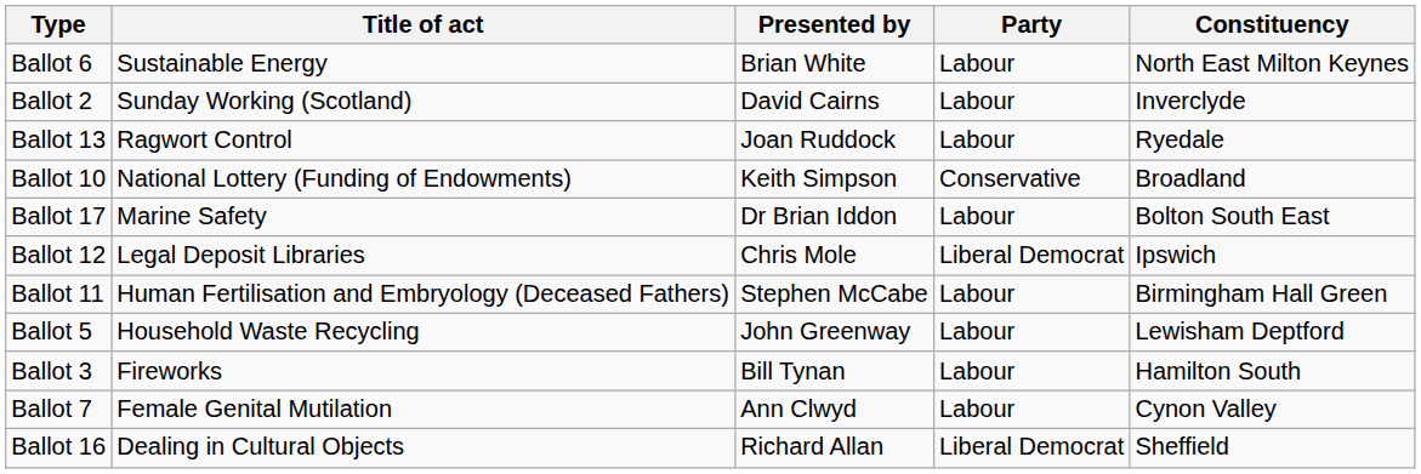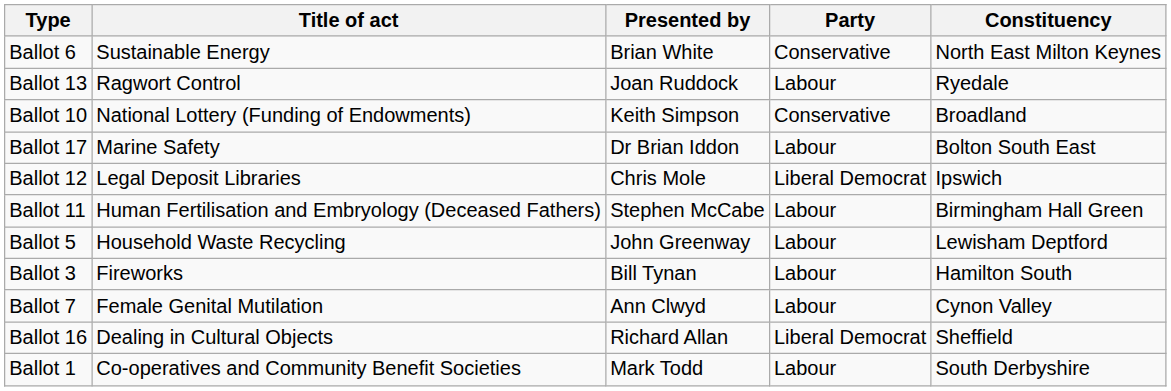 <table class="wikitable">
 <tr>
 <th>Type</th>
 <th>Title of act</th>
 <th>Presented by</th>
 <th>Party</th>
 <th>Constituency</th>
 </tr>
 <tr |->
 <td>Ballot 6</td>
 <td>Sustainable Energy</td>
 <td>Brian White</td>
-<td>Labour</td>
+<td>Conservative</td>
 <td>North East Milton Keynes</td>
-</tr>
-<tr>
-<td>Ballot 2</td>
-<td>Sunday Working (Scotland)</td>
-<td>David Cairns</td>
-<td>Labour</td>
-<td>Inverclyde</td>
 </tr>
 <tr>
 <td>Ballot 13</td>
 <td>Ragwort Control</td>
 <td>Joan Ruddock</td>
 <td>Labour</td>
 <td>Ryedale</td>
 </tr>
 <tr>
 <td>Ballot 10</td>
 <td>National Lottery (Funding of Endowments)</td>
 <td>Keith Simpson</td>
 <td>Conservative</td>
 <td>Broadland</td>
 </tr>
 <tr>
 <td>Ballot 17</td>
 <td>Marine Safety</td>
 <td>Dr Brian Iddon</td>
 <td>Labour</td>
 <td>Bolton South East</td>
 </tr>
 <tr>
 <td>Ballot 12</td>
 <td>Legal Deposit Libraries</td>
 <td>Chris Mole</td>
 <td>Liberal Democrat</td>
 <td>Ipswich</td>
 </tr>
 <tr>
 <td>Ballot 11</td>
 <td>Human Fertilisation and Embryology (Deceased Fathers)</td>
 <td>Stephen McCabe</td>
 <td>Labour</td>
 <td>Birmingham Hall Green</td>
 </tr>
 <tr>
 <td>Ballot 5</td>
 <td>Household Waste Recycling</td>
 <td>John Greenway</td>
 <td>Labour</td>
 <td>Lewisham Deptford</td>
 </tr>
 <tr>
 <td>Ballot 3</td>
 <td>Fireworks</td>
 <td>Bill Tynan</td>
 <td>Labour</td>
 <td>Hamilton South</td>
 </tr>
 <tr>
 <td>Ballot 7</td>
 <td>Female Genital Mutilation</td>
 <td>Ann Clwyd</td>
 <td>Labour</td>
 <td>Cynon Valley</td>
 </tr>
 <tr>
 <td>Ballot 16</td>
 <td>Dealing in Cultural Objects</td>
 <td>Richard Allan</td>
 <td>Liberal Democrat</td>
 <td>Sheffield</td>
 </tr>
+<tr>
+<td>Ballot 1</td>
+<td>Co-operatives and Community Benefit Societies</td>
+<td>Mark Todd</td>
+<td>Labour</td>
+<td>South Derbyshire</td>
+</tr>
 </table>
